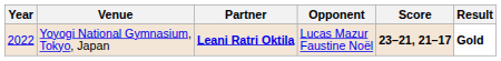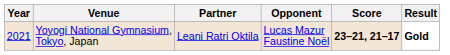 <table class="sortable wikitable" style="font-size: 90%;">
 <tr>
 <th>Year</th>
 <th>Venue</th>
 <th>Partner</th>
 <th>Opponent</th>
 <th>Score</th>
 <th>Result</th>
 </tr>
 <tr style="background:#F3E6D7">
-<td align="center"><a href='#'>2022</a></td>
+<td align="center"><a href='#'>2021</a></td>
 <td align="left"><a href='#'>Yoyogi National Gymnasium</a>,<br><a href='#'>Tokyo</a>, Japan</td>
-<td align="left"><strong> <a href='#'>Leani Ratri Oktila</a></strong></td>
+<td align="left"> <a href='#'>Leani Ratri Oktila</a></td>
 <td align="left"> <a href='#'>Lucas Mazur</a><br> <a href='#'>Faustine Noël</a></td>
 <td align="left"><strong>23–21, 21–17</strong></td>
 <td style="text-align:left; background:white"> <strong>Gold</strong></td>
 </tr>
 </table>
